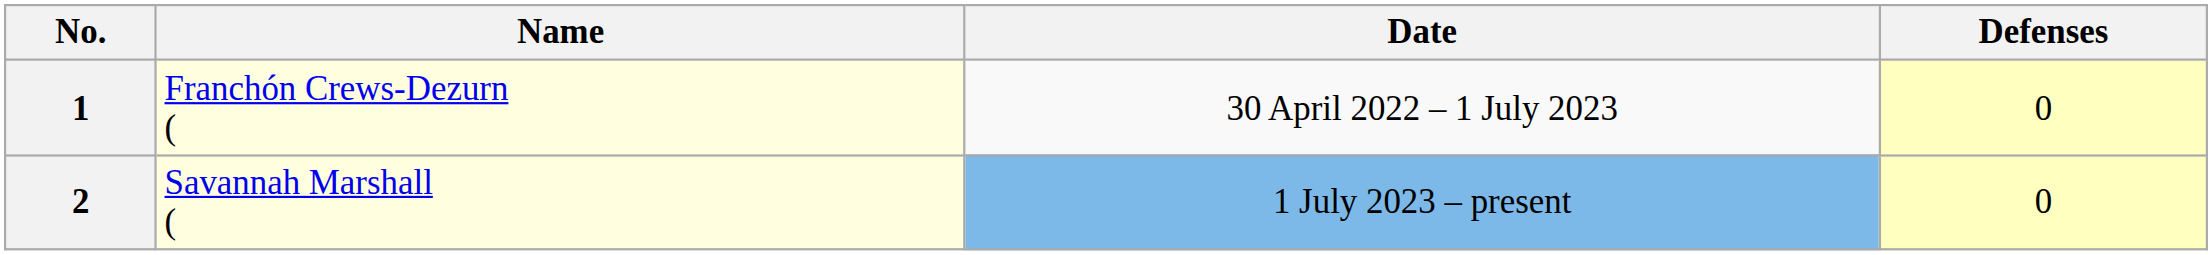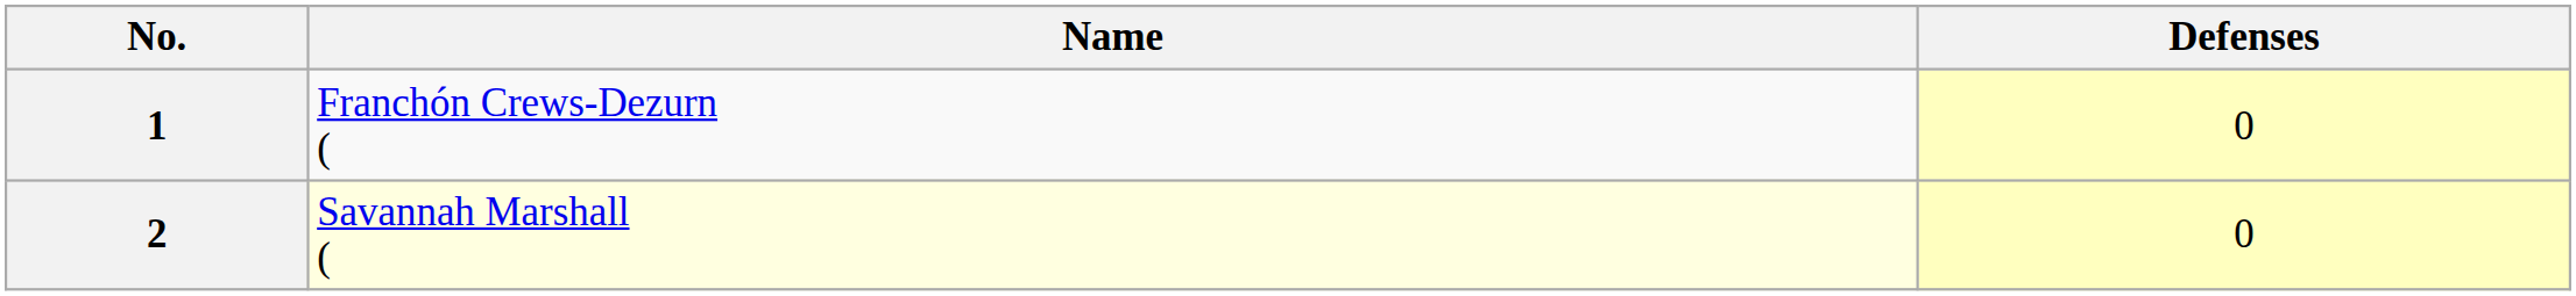 <table class="wikitable sortable" style="width:80%;">
 <tr>
 <th>No.</th>
 <th>Name</th>
-<th>Date</th>
 <th>Defenses</th>
 </tr>
 <tr align=center>
 <th>1</th>
-<td align=left style="background: lightyellow;"><a href='#'>Franchón Crews-Dezurn</a><br>(</td>
-<td>30 April 2022 – 1 July 2023</td>
+<td align=left><a href='#'>Franchón Crews-Dezurn</a><br>(</td>
 <td style="background:#ffffbf;">0</td>
 </tr>
 <tr align=center>
 <th>2</th>
 <td align=left style="background: lightyellow;"><a href='#'>Savannah Marshall</a><br>(</td>
-<td style="background:#7CB9E8;">1 July 2023 – present</td>
 <td style="background:#ffffbf;">0</td>
 </tr>
 </table>
